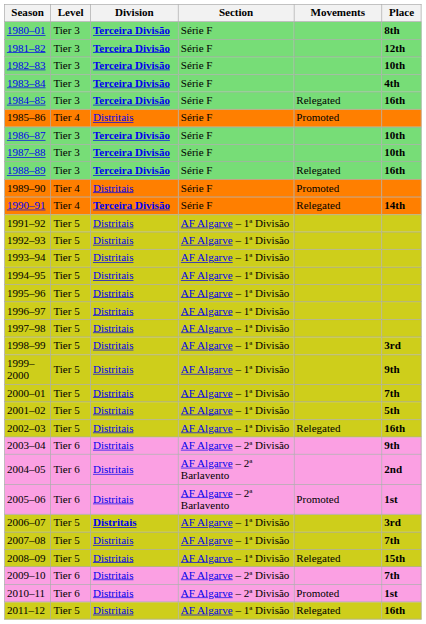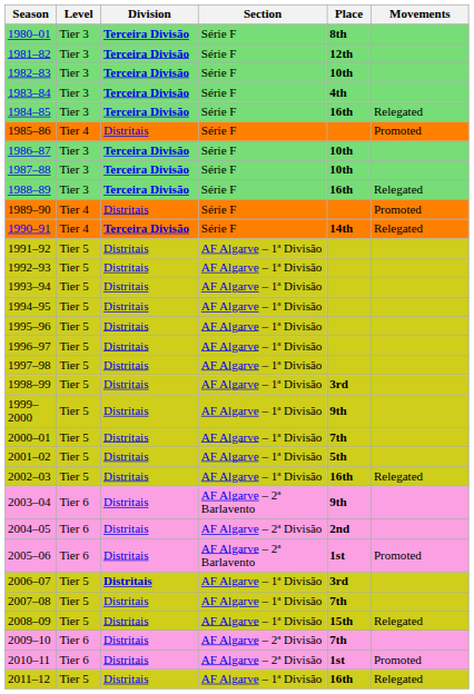 <table class="wikitable" style="text-align: left;">
 <tr>
 <th style="width: 60px;"><strong>Season</strong></th>
 <th style="width: 50px;"><strong>Level</strong></th>
 <th style="width: 120px;"><strong>Division</strong></th>
 <th style="width: 160px;"><strong>Section</strong></th>
+<th style="width: 50px;"><strong>Place</strong></th>
 <th style="width: 120px;"><strong>Movements</strong></th>
-<th style="width: 50px;"><strong>Place</strong></th>
 </tr>
 <tr>
 <td style="background:#77DD77;"><a href='#'>1980–01</a></td>
 <td style="background:#77DD77;">Tier 3</td>
 <td style="background:#77DD77;"><strong><a href='#'>Terceira Divisão</a></strong></td>
 <td style="background:#77DD77;">Série F</td>
+<td style="background:#77DD77;"><strong>8th</strong></td>
 <td style="background:#77DD77;"></td>
-<td style="background:#77DD77;"><strong>8th</strong></td>
 </tr>
 <tr>
 <td style="background:#77DD77;"><a href='#'>1981–82</a></td>
 <td style="background:#77DD77;">Tier 3</td>
 <td style="background:#77DD77;"><strong><a href='#'>Terceira Divisão</a></strong></td>
 <td style="background:#77DD77;">Série F</td>
+<td style="background:#77DD77;"><strong>12th</strong></td>
 <td style="background:#77DD77;"></td>
-<td style="background:#77DD77;"><strong>12th</strong></td>
 </tr>
 <tr>
 <td style="background:#77DD77;"><a href='#'>1982–83</a></td>
 <td style="background:#77DD77;">Tier 3</td>
 <td style="background:#77DD77;"><strong><a href='#'>Terceira Divisão</a></strong></td>
 <td style="background:#77DD77;">Série F</td>
+<td style="background:#77DD77;"><strong>10th</strong></td>
 <td style="background:#77DD77;"></td>
-<td style="background:#77DD77;"><strong>10th</strong></td>
 </tr>
 <tr>
 <td style="background:#77DD77;"><a href='#'>1983–84</a></td>
 <td style="background:#77DD77;">Tier 3</td>
 <td style="background:#77DD77;"><strong><a href='#'>Terceira Divisão</a></strong></td>
 <td style="background:#77DD77;">Série F</td>
+<td style="background:#77DD77;"><strong>4th</strong></td>
 <td style="background:#77DD77;"></td>
-<td style="background:#77DD77;"><strong>4th</strong></td>
 </tr>
 <tr>
 <td style="background:#77DD77;"><a href='#'>1984–85</a></td>
 <td style="background:#77DD77;">Tier 3</td>
 <td style="background:#77DD77;"><strong><a href='#'>Terceira Divisão</a></strong></td>
 <td style="background:#77DD77;">Série F</td>
+<td style="background:#77DD77;"><strong>16th</strong></td>
 <td style="background:#77DD77;">Relegated</td>
-<td style="background:#77DD77;"><strong>16th</strong></td>
 </tr>
 <tr>
 <td style="background:#FF7F00;">1985–86</td>
 <td style="background:#FF7F00;">Tier 4</td>
 <td style="background:#FF7F00;"><a href='#'>Distritais</a></td>
 <td style="background:#FF7F00;">Série F</td>
+<td style="background:#FF7F00;"></td>
 <td style="background:#FF7F00;">Promoted</td>
-<td style="background:#FF7F00;"></td>
 </tr>
 <tr>
 <td style="background:#77DD77;"><a href='#'>1986–87</a></td>
 <td style="background:#77DD77;">Tier 3</td>
 <td style="background:#77DD77;"><strong><a href='#'>Terceira Divisão</a></strong></td>
 <td style="background:#77DD77;">Série F</td>
+<td style="background:#77DD77;"><strong>10th</strong></td>
 <td style="background:#77DD77;"></td>
-<td style="background:#77DD77;"><strong>10th</strong></td>
 </tr>
 <tr>
 <td style="background:#77DD77;"><a href='#'>1987–88</a></td>
 <td style="background:#77DD77;">Tier 3</td>
 <td style="background:#77DD77;"><strong><a href='#'>Terceira Divisão</a></strong></td>
 <td style="background:#77DD77;">Série F</td>
+<td style="background:#77DD77;"><strong>10th</strong></td>
 <td style="background:#77DD77;"></td>
-<td style="background:#77DD77;"><strong>10th</strong></td>
 </tr>
 <tr>
 <td style="background:#77DD77;"><a href='#'>1988–89</a></td>
 <td style="background:#77DD77;">Tier 3</td>
 <td style="background:#77DD77;"><strong><a href='#'>Terceira Divisão</a></strong></td>
 <td style="background:#77DD77;">Série F</td>
+<td style="background:#77DD77;"><strong>16th</strong></td>
 <td style="background:#77DD77;">Relegated</td>
-<td style="background:#77DD77;"><strong>16th</strong></td>
 </tr>
 <tr>
 <td style="background:#FF7F00;">1989–90</td>
 <td style="background:#FF7F00;">Tier 4</td>
 <td style="background:#FF7F00;"><a href='#'>Distritais</a></td>
 <td style="background:#FF7F00;">Série F</td>
+<td style="background:#FF7F00;"></td>
 <td style="background:#FF7F00;">Promoted</td>
-<td style="background:#FF7F00;"></td>
 </tr>
 <tr>
 <td style="background:#FF7F00;"><a href='#'>1990–91</a></td>
 <td style="background:#FF7F00;">Tier 4</td>
 <td style="background:#FF7F00;"><strong><a href='#'>Terceira Divisão</a></strong></td>
 <td style="background:#FF7F00;">Série F</td>
+<td style="background:#FF7F00;"><strong>14th</strong></td>
 <td style="background:#FF7F00;">Relegated</td>
-<td style="background:#FF7F00;"><strong>14th</strong></td>
 </tr>
 <tr>
 <td style="background:#CECE1B;">1991–92</td>
 <td style="background:#CECE1B;">Tier 5</td>
 <td style="background:#CECE1B;"><a href='#'>Distritais</a></td>
 <td style="background:#CECE1B;"><a href='#'>AF Algarve</a> – 1ª Divisão</td>
 <td style="background:#CECE1B;"></td>
 <td style="background:#CECE1B;"></td>
 </tr>
 <tr>
 <td style="background:#CECE1B;">1992–93</td>
 <td style="background:#CECE1B;">Tier 5</td>
 <td style="background:#CECE1B;"><a href='#'>Distritais</a></td>
 <td style="background:#CECE1B;"><a href='#'>AF Algarve</a> – 1ª Divisão</td>
 <td style="background:#CECE1B;"></td>
 <td style="background:#CECE1B;"></td>
 </tr>
 <tr>
 <td style="background:#CECE1B;">1993–94</td>
 <td style="background:#CECE1B;">Tier 5</td>
 <td style="background:#CECE1B;"><a href='#'>Distritais</a></td>
 <td style="background:#CECE1B;"><a href='#'>AF Algarve</a> – 1ª Divisão</td>
 <td style="background:#CECE1B;"></td>
 <td style="background:#CECE1B;"></td>
 </tr>
 <tr>
 <td style="background:#CECE1B;">1994–95</td>
 <td style="background:#CECE1B;">Tier 5</td>
 <td style="background:#CECE1B;"><a href='#'>Distritais</a></td>
 <td style="background:#CECE1B;"><a href='#'>AF Algarve</a> – 1ª Divisão</td>
 <td style="background:#CECE1B;"></td>
 <td style="background:#CECE1B;"></td>
 </tr>
 <tr>
 <td style="background:#CECE1B;">1995–96</td>
 <td style="background:#CECE1B;">Tier 5</td>
 <td style="background:#CECE1B;"><a href='#'>Distritais</a></td>
 <td style="background:#CECE1B;"><a href='#'>AF Algarve</a> – 1ª Divisão</td>
 <td style="background:#CECE1B;"></td>
 <td style="background:#CECE1B;"></td>
 </tr>
 <tr>
 <td style="background:#CECE1B;">1996–97</td>
 <td style="background:#CECE1B;">Tier 5</td>
 <td style="background:#CECE1B;"><a href='#'>Distritais</a></td>
 <td style="background:#CECE1B;"><a href='#'>AF Algarve</a> – 1ª Divisão</td>
 <td style="background:#CECE1B;"></td>
 <td style="background:#CECE1B;"></td>
 </tr>
 <tr>
 <td style="background:#CECE1B;">1997–98</td>
 <td style="background:#CECE1B;">Tier 5</td>
 <td style="background:#CECE1B;"><a href='#'>Distritais</a></td>
 <td style="background:#CECE1B;"><a href='#'>AF Algarve</a> – 1ª Divisão</td>
 <td style="background:#CECE1B;"></td>
 <td style="background:#CECE1B;"></td>
 </tr>
 <tr>
 <td style="background:#CECE1B;">1998–99</td>
 <td style="background:#CECE1B;">Tier 5</td>
 <td style="background:#CECE1B;"><a href='#'>Distritais</a></td>
 <td style="background:#CECE1B;"><a href='#'>AF Algarve</a> – 1ª Divisão</td>
+<td style="background:#CECE1B;"><strong>3rd</strong></td>
 <td style="background:#CECE1B;"></td>
-<td style="background:#CECE1B;"><strong>3rd</strong></td>
 </tr>
 <tr>
 <td style="background:#CECE1B;">1999–2000</td>
 <td style="background:#CECE1B;">Tier 5</td>
 <td style="background:#CECE1B;"><a href='#'>Distritais</a></td>
 <td style="background:#CECE1B;"><a href='#'>AF Algarve</a> – 1ª Divisão</td>
+<td style="background:#CECE1B;"><strong>9th</strong></td>
 <td style="background:#CECE1B;"></td>
-<td style="background:#CECE1B;"><strong>9th</strong></td>
 </tr>
 <tr>
 <td style="background:#CECE1B;">2000–01</td>
 <td style="background:#CECE1B;">Tier 5</td>
 <td style="background:#CECE1B;"><a href='#'>Distritais</a></td>
 <td style="background:#CECE1B;"><a href='#'>AF Algarve</a> – 1ª Divisão</td>
+<td style="background:#CECE1B;"><strong>7th</strong></td>
 <td style="background:#CECE1B;"></td>
-<td style="background:#CECE1B;"><strong>7th</strong></td>
 </tr>
 <tr>
 <td style="background:#CECE1B;">2001–02</td>
 <td style="background:#CECE1B;">Tier 5</td>
 <td style="background:#CECE1B;"><a href='#'>Distritais</a></td>
 <td style="background:#CECE1B;"><a href='#'>AF Algarve</a> – 1ª Divisão</td>
+<td style="background:#CECE1B;"><strong>5th</strong></td>
 <td style="background:#CECE1B;"></td>
-<td style="background:#CECE1B;"><strong>5th</strong></td>
 </tr>
 <tr>
 <td style="background:#CECE1B;">2002–03</td>
 <td style="background:#CECE1B;">Tier 5</td>
 <td style="background:#CECE1B;"><a href='#'>Distritais</a></td>
 <td style="background:#CECE1B;"><a href='#'>AF Algarve</a> – 1ª Divisão</td>
+<td style="background:#CECE1B;"><strong>16th</strong></td>
 <td style="background:#CECE1B;">Relegated</td>
-<td style="background:#CECE1B;"><strong>16th</strong></td>
 </tr>
 <tr>
 <td style="background:#FBA0E3;">2003–04</td>
 <td style="background:#FBA0E3;">Tier 6</td>
 <td style="background:#FBA0E3;"><a href='#'>Distritais</a></td>
-<td style="background:#FBA0E3;"><a href='#'>AF Algarve</a> – 2ª Divisão</td>
+<td style="background:#FBA0E3;"><a href='#'>AF Algarve</a> – 2ª Barlavento</td>
+<td style="background:#FBA0E3;"><strong>9th</strong></td>
 <td style="background:#FBA0E3;"></td>
-<td style="background:#FBA0E3;"><strong>9th</strong></td>
 </tr>
 <tr>
 <td style="background:#FBA0E3;">2004–05</td>
 <td style="background:#FBA0E3;">Tier 6</td>
 <td style="background:#FBA0E3;"><a href='#'>Distritais</a></td>
-<td style="background:#FBA0E3;"><a href='#'>AF Algarve</a> – 2ª Barlavento</td>
+<td style="background:#FBA0E3;"><a href='#'>AF Algarve</a> – 2ª Divisão</td>
+<td style="background:#FBA0E3;"><strong>2nd</strong></td>
 <td style="background:#FBA0E3;"></td>
-<td style="background:#FBA0E3;"><strong>2nd</strong></td>
 </tr>
 <tr>
 <td style="background:#FBA0E3;">2005–06</td>
 <td style="background:#FBA0E3;">Tier 6</td>
 <td style="background:#FBA0E3;"><a href='#'>Distritais</a></td>
 <td style="background:#FBA0E3;"><a href='#'>AF Algarve</a> – 2ª Barlavento</td>
+<td style="background:#FBA0E3;"><strong>1st</strong></td>
 <td style="background:#FBA0E3;">Promoted</td>
-<td style="background:#FBA0E3;"><strong>1st</strong></td>
 </tr>
 <tr>
 <td style="background:#CECE1B;">2006–07</td>
 <td style="background:#CECE1B;">Tier 5</td>
 <td style="background:#CECE1B;"><strong><a href='#'>Distritais</a></strong></td>
 <td style="background:#CECE1B;"><a href='#'>AF Algarve</a> – 1ª Divisão</td>
+<td style="background:#CECE1B;"><strong>3rd</strong></td>
 <td style="background:#CECE1B;"></td>
-<td style="background:#CECE1B;"><strong>3rd</strong></td>
 </tr>
 <tr>
 <td style="background:#CECE1B;">2007–08</td>
 <td style="background:#CECE1B;">Tier 5</td>
 <td style="background:#CECE1B;"><a href='#'>Distritais</a></td>
 <td style="background:#CECE1B;"><a href='#'>AF Algarve</a> – 1ª Divisão</td>
+<td style="background:#CECE1B;"><strong>7th</strong></td>
 <td style="background:#CECE1B;"></td>
-<td style="background:#CECE1B;"><strong>7th</strong></td>
 </tr>
 <tr>
 <td style="background:#CECE1B;">2008–09</td>
 <td style="background:#CECE1B;">Tier 5</td>
 <td style="background:#CECE1B;"><a href='#'>Distritais</a></td>
 <td style="background:#CECE1B;"><a href='#'>AF Algarve</a> – 1ª Divisão</td>
+<td style="background:#CECE1B;"><strong>15th</strong></td>
 <td style="background:#CECE1B;">Relegated</td>
-<td style="background:#CECE1B;"><strong>15th</strong></td>
 </tr>
 <tr>
 <td style="background:#FBA0E3;">2009–10</td>
 <td style="background:#FBA0E3;">Tier 6</td>
 <td style="background:#FBA0E3;"><a href='#'>Distritais</a></td>
 <td style="background:#FBA0E3;"><a href='#'>AF Algarve</a> – 2ª Divisão</td>
+<td style="background:#FBA0E3;"><strong>7th</strong></td>
 <td style="background:#FBA0E3;"></td>
-<td style="background:#FBA0E3;"><strong>7th</strong></td>
 </tr>
 <tr>
 <td style="background:#FBA0E3;">2010–11</td>
 <td style="background:#FBA0E3;">Tier 6</td>
 <td style="background:#FBA0E3;"><a href='#'>Distritais</a></td>
 <td style="background:#FBA0E3;"><a href='#'>AF Algarve</a> – 2ª Divisão</td>
+<td style="background:#FBA0E3;"><strong>1st</strong></td>
 <td style="background:#FBA0E3;">Promoted</td>
-<td style="background:#FBA0E3;"><strong>1st</strong></td>
 </tr>
 <tr>
 <td style="background:#CECE1B;">2011–12</td>
 <td style="background:#CECE1B;">Tier 5</td>
 <td style="background:#CECE1B;"><a href='#'>Distritais</a></td>
 <td style="background:#CECE1B;"><a href='#'>AF Algarve</a> – 1ª Divisão</td>
+<td style="background:#CECE1B;"><strong>16th</strong></td>
 <td style="background:#CECE1B;">Relegated</td>
-<td style="background:#CECE1B;"><strong>16th</strong></td>
 </tr>
 </table>
